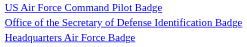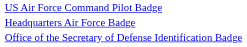 <table>
 <tr>
 <td></td>
 <td><a href='#'>US Air Force Command Pilot Badge</a></td>
 </tr>
 <tr>
 <td></td>
-<td><a href='#'>Office of the Secretary of Defense Identification Badge</a></td>
+<td><a href='#'>Headquarters Air Force Badge</a></td>
 </tr>
 <tr>
 <td></td>
-<td><a href='#'>Headquarters Air Force Badge</a></td>
+<td><a href='#'>Office of the Secretary of Defense Identification Badge</a></td>
 </tr>
 </table>
